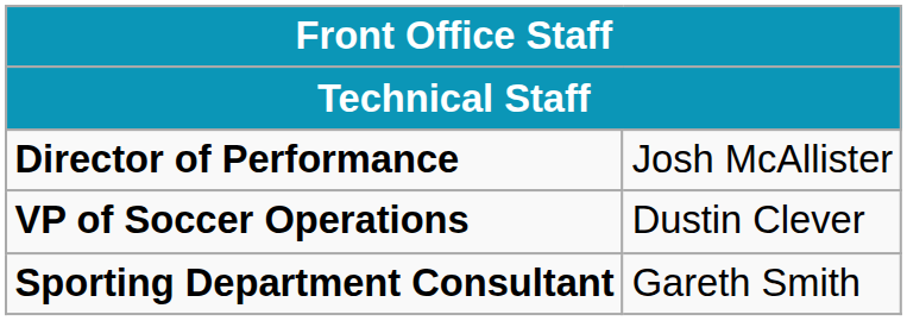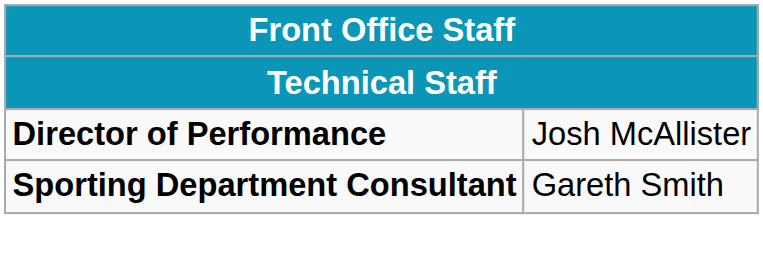 <table class="wikitable">
 <tr>
 <th style="background:#0B96B7; color:white;" scope="col" colspan="2">Front Office Staff</th>
 </tr>
 <tr>
 </tr>
 <tr>
 </tr>
 <tr>
 </tr>
 <tr>
 <th style="background:#0B96B7; color:white;" scope="col" colspan="2">Technical Staff<br></th>
 </tr>
 <tr>
 </tr>
 <tr>
 </tr>
 <tr>
 <td><strong>Director of Performance</strong></td>
 <td>Josh McAllister</td>
 </tr>
 <tr>
-<td><strong>VP of Soccer Operations</strong></td>
-<td>Dustin Clever</td>
-</tr>
-<tr>
 <td><strong>Sporting Department Consultant</strong></td>
 <td>Gareth Smith</td>
 </tr>
 </table>
